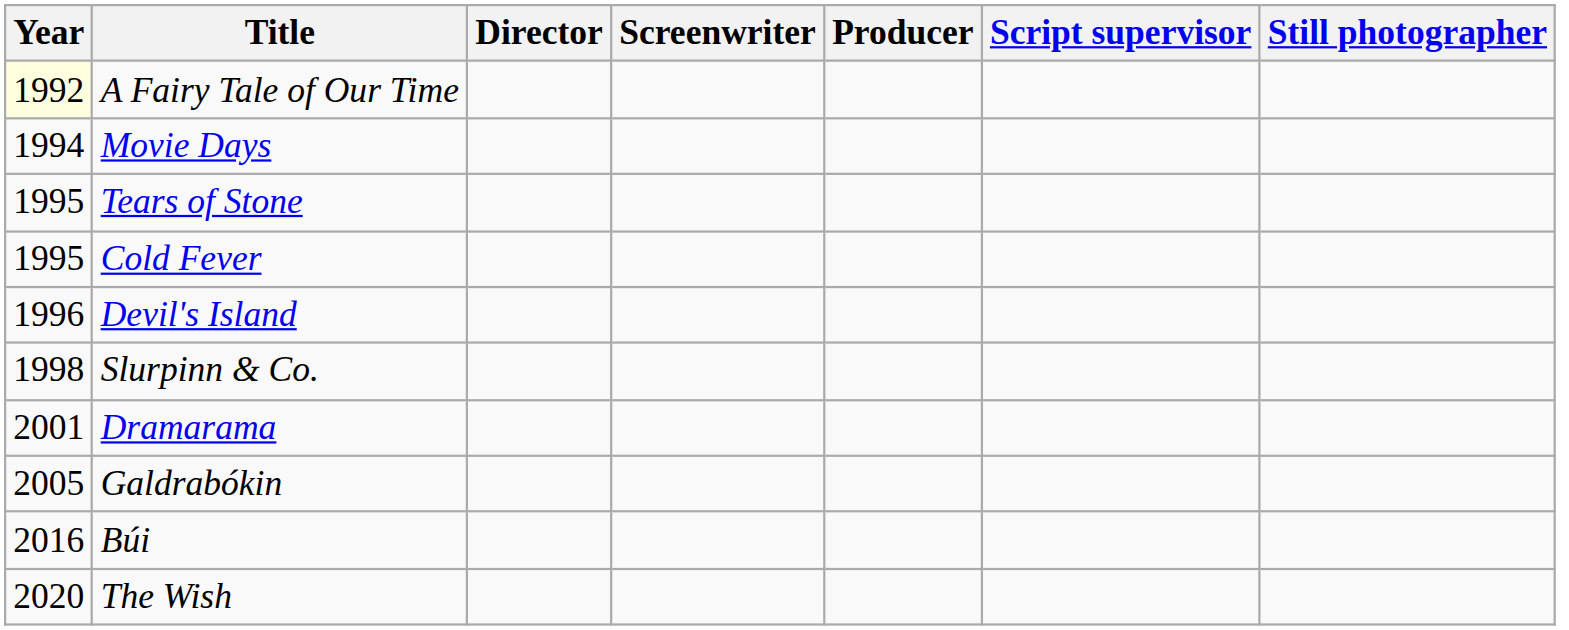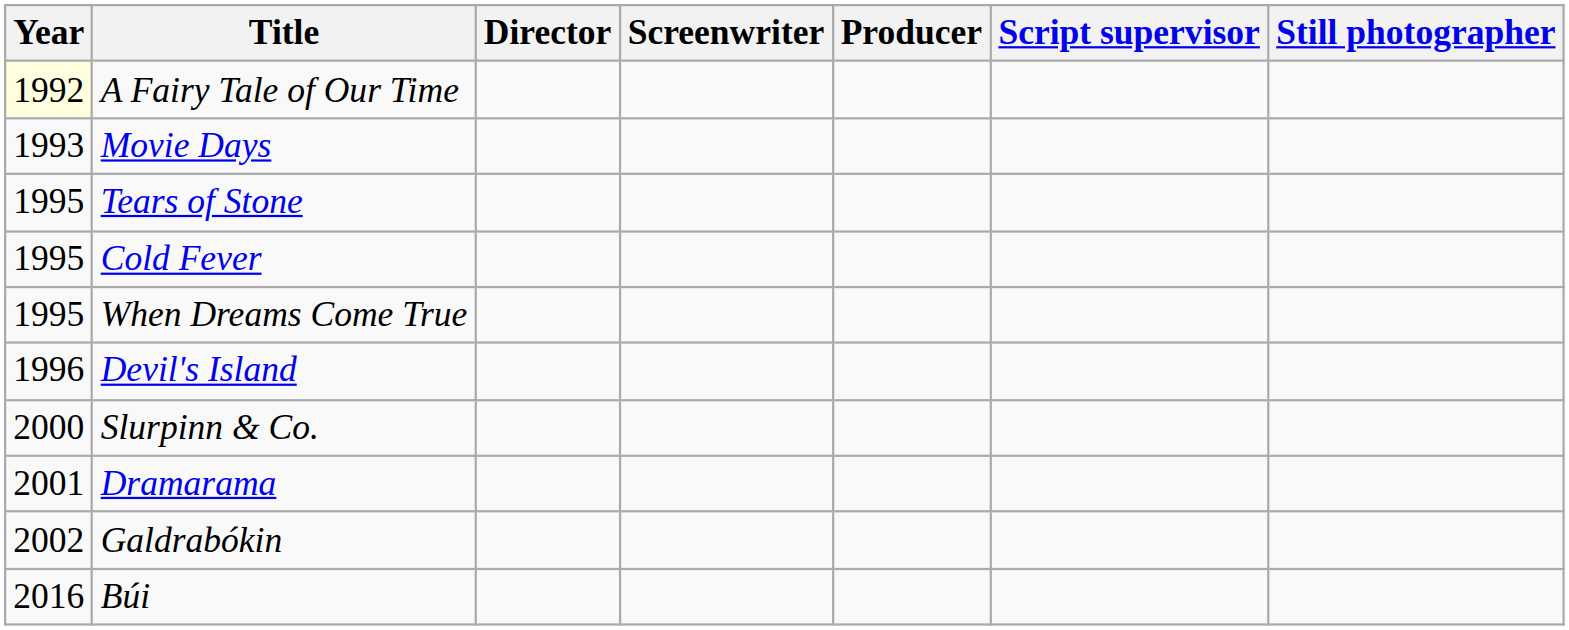 <table class="wikitable">
 <tr>
 <th>Year</th>
 <th>Title</th>
 <th>Director</th>
 <th>Screenwriter</th>
 <th>Producer</th>
 <th><a href='#'>Script supervisor</a></th>
 <th><a href='#'>Still photographer</a></th>
 </tr>
 <tr>
 <td style="background: lightyellow;">1992</td>
 <td><em>A Fairy Tale of Our Time</em></td>
 <td></td>
 <td></td>
 <td></td>
 <td></td>
 <td></td>
 </tr>
 <tr>
-<td>1994</td>
+<td>1993</td>
 <td><em><a href='#'>Movie Days</a></em></td>
 <td></td>
 <td></td>
 <td></td>
 <td></td>
 <td></td>
 </tr>
 <tr>
 <td>1995</td>
 <td><em><a href='#'>Tears of Stone</a></em></td>
 <td></td>
 <td></td>
 <td></td>
 <td></td>
 <td></td>
 </tr>
 <tr>
 <td>1995</td>
 <td><em><a href='#'>Cold Fever</a></em></td>
 <td></td>
 <td></td>
 <td></td>
 <td></td>
 <td></td>
 </tr>
 <tr>
+<td>1995</td>
+<td><em>When Dreams Come True</em></td>
+<td></td>
+<td></td>
+<td></td>
+<td></td>
+<td></td>
+</tr>
+<tr>
 <td>1996</td>
 <td><em><a href='#'>Devil's Island</a></em></td>
 <td></td>
 <td></td>
 <td></td>
 <td></td>
 <td></td>
 </tr>
 <tr>
-<td>1998</td>
+<td>2000</td>
 <td><em>Slurpinn & Co.</em></td>
 <td></td>
 <td></td>
 <td></td>
 <td></td>
 <td></td>
 </tr>
 <tr>
 <td>2001</td>
 <td><em><a href='#'>Dramarama</a></em></td>
 <td></td>
 <td></td>
 <td></td>
 <td></td>
 <td></td>
 </tr>
 <tr>
-<td>2005</td>
+<td>2002</td>
 <td><em>Galdrabókin</em></td>
 <td></td>
 <td></td>
 <td></td>
 <td></td>
 <td></td>
 </tr>
 <tr>
 <td>2016</td>
 <td><em>Búi</em></td>
 <td></td>
 <td></td>
 <td></td>
 <td></td>
 <td></td>
 </tr>
-<tr>
-<td>2020</td>
-<td><em>The Wish</em></td>
-<td></td>
-<td></td>
-<td></td>
-<td></td>
-<td></td>
-</tr>
 </table>
